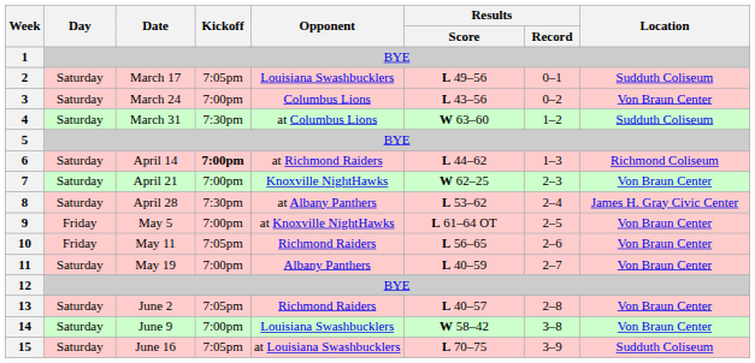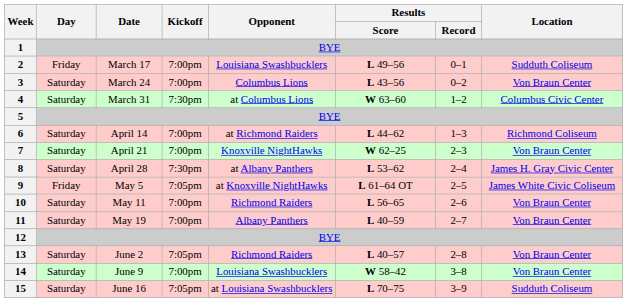 <table class="wikitable">
 <tr>
 <th rowspan="2" width="40">Week</th>
 <th rowspan="2" width="80">Day</th>
 <th rowspan="2" width="90">Date</th>
 <th rowspan="2" width="60">Kickoff</th>
 <th rowspan="2" width="180">Opponent</th>
 <th colspan="2" width="200">Results</th>
 <th rowspan="2" width="200">Location</th>
 </tr>
 <tr>
 <th width="140">Score</th>
 <th width="60">Record</th>
 </tr>
 <tr align="center" bgcolor="#CCCCCC">
 <th>1</th>
 <td colSpan=7><a href='#'>BYE</a></td>
 </tr>
 <tr align="center" bgcolor="#FFCCCC">
 <th>2</th>
-<td>Saturday</td>
+<td>Friday</td>
 <td>March 17</td>
-<td>7:05pm</td>
+<td>7:00pm</td>
 <td><a href='#'>Louisiana Swashbucklers</a></td>
 <td><strong>L</strong> 49–56</td>
 <td>0–1</td>
 <td><a href='#'>Sudduth Coliseum</a></td>
 </tr>
 <tr align="center" bgcolor="#FFCCCC">
 <th>3</th>
 <td>Saturday</td>
 <td>March 24</td>
 <td>7:00pm</td>
 <td><a href='#'>Columbus Lions</a></td>
 <td><strong>L</strong> 43–56</td>
 <td>0–2</td>
 <td><a href='#'>Von Braun Center</a></td>
 </tr>
 <tr align="center" bgcolor="#CCFFCC">
 <th>4</th>
 <td>Saturday</td>
 <td>March 31</td>
 <td>7:30pm</td>
 <td>at <a href='#'>Columbus Lions</a></td>
 <td><strong>W</strong> 63–60</td>
 <td>1–2</td>
-<td><a href='#'>Sudduth Coliseum</a></td>
+<td><a href='#'>Columbus Civic Center</a></td>
 </tr>
 <tr align="center" bgcolor="#CCCCCC">
 <th>5</th>
 <td colSpan=7><a href='#'>BYE</a></td>
 </tr>
 <tr align="center" bgcolor="#FFCCCC">
 <th>6</th>
 <td>Saturday</td>
 <td>April 14</td>
-<td><strong>7:00pm</strong></td>
+<td>7:00pm</td>
 <td>at <a href='#'>Richmond Raiders</a></td>
 <td><strong>L</strong> 44–62</td>
 <td>1–3</td>
 <td><a href='#'>Richmond Coliseum</a></td>
 </tr>
 <tr align="center" bgcolor="#CCFFCC">
 <th>7</th>
 <td>Saturday</td>
 <td>April 21</td>
 <td>7:00pm</td>
 <td><a href='#'>Knoxville NightHawks</a></td>
 <td><strong>W</strong> 62–25</td>
 <td>2–3</td>
 <td><a href='#'>Von Braun Center</a></td>
 </tr>
 <tr align="center" bgcolor="#FFCCCC">
 <th>8</th>
 <td>Saturday</td>
 <td>April 28</td>
 <td>7:30pm</td>
 <td>at <a href='#'>Albany Panthers</a></td>
 <td><strong>L</strong> 53–62</td>
 <td>2–4</td>
 <td><a href='#'>James H. Gray Civic Center</a></td>
 </tr>
 <tr align="center" bgcolor="#FFCCCC">
 <th>9</th>
 <td>Friday</td>
 <td>May 5</td>
-<td>7:00pm</td>
+<td>7:05pm</td>
 <td>at <a href='#'>Knoxville NightHawks</a></td>
 <td><strong>L</strong> 61–64 OT</td>
 <td>2–5</td>
-<td><a href='#'>Von Braun Center</a></td>
+<td><a href='#'>James White Civic Coliseum</a></td>
 </tr>
 <tr align="center" bgcolor="#FFCCCC">
 <th>10</th>
-<td>Friday</td>
+<td>Saturday</td>
 <td>May 11</td>
-<td>7:05pm</td>
+<td>7:00pm</td>
 <td><a href='#'>Richmond Raiders</a></td>
 <td><strong>L</strong> 56–65</td>
 <td>2–6</td>
 <td><a href='#'>Von Braun Center</a></td>
 </tr>
 <tr align="center" bgcolor="#FFCCCC">
 <th>11</th>
 <td>Saturday</td>
 <td>May 19</td>
 <td>7:00pm</td>
 <td><a href='#'>Albany Panthers</a></td>
 <td><strong>L</strong> 40–59</td>
 <td>2–7</td>
 <td><a href='#'>Von Braun Center</a></td>
 </tr>
 <tr align="center" bgcolor="#CCCCCC">
 <th>12</th>
 <td colSpan=7><a href='#'>BYE</a></td>
 </tr>
 <tr align="center" bgcolor="#FFCCCC">
 <th>13</th>
 <td>Saturday</td>
 <td>June 2</td>
 <td>7:05pm</td>
 <td><a href='#'>Richmond Raiders</a></td>
 <td><strong>L</strong> 40–57</td>
 <td>2–8</td>
 <td><a href='#'>Von Braun Center</a></td>
 </tr>
 <tr align="center" bgcolor="#CCFFCC">
 <th>14</th>
 <td>Saturday</td>
 <td>June 9</td>
 <td>7:00pm</td>
 <td><a href='#'>Louisiana Swashbucklers</a></td>
 <td><strong>W</strong> 58–42</td>
 <td>3–8</td>
 <td><a href='#'>Von Braun Center</a></td>
 </tr>
 <tr align="center" bgcolor="#FFCCCC">
 <th>15</th>
 <td>Saturday</td>
 <td>June 16</td>
 <td>7:05pm</td>
 <td>at <a href='#'>Louisiana Swashbucklers</a></td>
 <td><strong>L</strong> 70–75</td>
 <td>3–9</td>
 <td><a href='#'>Sudduth Coliseum</a></td>
 </tr>
 </table>
